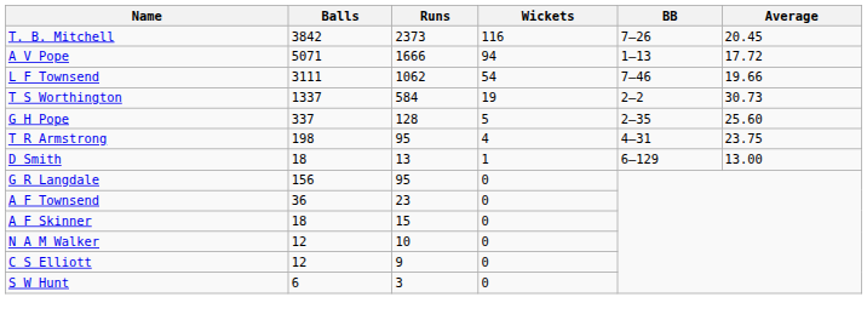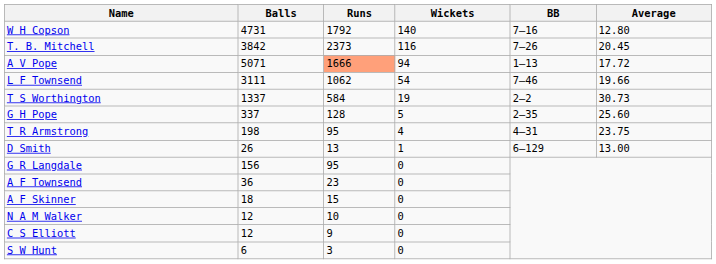 <table class="wikitable sortable" style="width:70%;">
 <tr style="background:#efefef;">
 <th>Name</th>
 <th>Balls</th>
 <th>Runs</th>
 <th>Wickets</th>
 <th>BB</th>
 <th>Average</th>
+</tr>
+<tr>
+<td><a href='#'>W H Copson</a></td>
+<td>4731</td>
+<td>1792</td>
+<td>140</td>
+<td>7–16</td>
+<td>12.80</td>
 </tr>
 <tr>
 <td><a href='#'>T. B. Mitchell</a></td>
 <td>3842</td>
 <td>2373</td>
 <td>116</td>
 <td>7–26</td>
 <td>20.45</td>
 </tr>
 <tr>
 <td><a href='#'>A V Pope</a></td>
 <td>5071</td>
-<td>1666</td>
+<td style="background: lightsalmon;">1666</td>
 <td>94</td>
 <td>1–13</td>
 <td>17.72</td>
 </tr>
 <tr>
 <td><a href='#'>L F Townsend</a></td>
 <td>3111</td>
 <td>1062</td>
 <td>54</td>
 <td>7–46</td>
 <td>19.66</td>
 </tr>
 <tr>
 <td><a href='#'>T S Worthington</a></td>
 <td>1337</td>
 <td>584</td>
 <td>19</td>
 <td>2–2</td>
 <td>30.73</td>
 </tr>
 <tr>
 <td><a href='#'>G H Pope</a></td>
 <td>337</td>
 <td>128</td>
 <td>5</td>
 <td>2–35</td>
 <td>25.60</td>
 </tr>
 <tr>
 <td><a href='#'>T R Armstrong</a></td>
 <td>198</td>
 <td>95</td>
 <td>4</td>
 <td>4–31</td>
 <td>23.75</td>
 </tr>
 <tr>
 <td><a href='#'>D Smith</a></td>
-<td>18</td>
+<td>26</td>
 <td>13</td>
 <td>1</td>
 <td>6–129</td>
 <td>13.00</td>
 </tr>
 <tr>
 <td><a href='#'>G R Langdale</a></td>
 <td>156</td>
 <td>95</td>
 <td>0</td>
 </tr>
 <tr>
 <td><a href='#'>A F Townsend</a></td>
 <td>36</td>
 <td>23</td>
 <td>0</td>
 </tr>
 <tr>
 <td><a href='#'>A F Skinner</a></td>
 <td>18</td>
 <td>15</td>
 <td>0</td>
 </tr>
 <tr>
 <td><a href='#'>N A M Walker</a></td>
 <td>12</td>
 <td>10</td>
 <td>0</td>
 </tr>
 <tr>
 <td><a href='#'>C S Elliott</a></td>
 <td>12</td>
 <td>9</td>
 <td>0</td>
 </tr>
 <tr>
 <td><a href='#'>S W Hunt</a></td>
 <td>6</td>
 <td>3</td>
 <td>0</td>
 </tr>
 </table>
